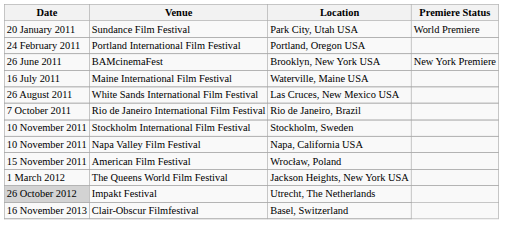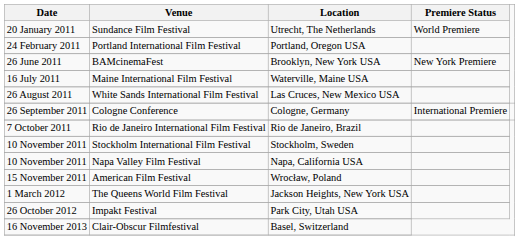 <table class="wikitable">
 <tr>
 <th>Date</th>
 <th>Venue</th>
 <th>Location</th>
 <th>Premiere Status</th>
 </tr>
 <tr>
 <td>20 January 2011</td>
 <td>Sundance Film Festival</td>
-<td>Park City, Utah USA</td>
+<td>Utrecht, The Netherlands</td>
 <td>World Premiere</td>
 </tr>
 <tr>
 </tr>
 <tr>
 <td>24 February 2011</td>
 <td>Portland International Film Festival</td>
 <td>Portland, Oregon USA</td>
 <td></td>
 </tr>
 <tr>
 </tr>
 <tr>
 <td>26 June 2011</td>
 <td>BAMcinemaFest</td>
 <td>Brooklyn, New York USA</td>
 <td>New York Premiere</td>
 </tr>
 <tr>
 </tr>
 <tr>
 <td>16 July 2011</td>
 <td>Maine International Film Festival</td>
 <td>Waterville, Maine USA</td>
 <td></td>
 </tr>
 <tr>
 </tr>
 <tr>
 <td>26 August 2011</td>
 <td>White Sands International Film Festival</td>
 <td>Las Cruces, New Mexico USA</td>
 <td></td>
 </tr>
 <tr>
+</tr>
+<tr>
+<td>26 September 2011</td>
+<td>Cologne Conference</td>
+<td>Cologne, Germany</td>
+<td>International Premiere</td>
+<td></td>
 </tr>
 <tr>
 </tr>
 <tr>
 <td>7 October 2011</td>
 <td>Rio de Janeiro International Film Festival</td>
 <td>Rio de Janeiro, Brazil</td>
 <td></td>
 </tr>
 <tr>
 </tr>
 <tr>
 <td>10 November 2011</td>
 <td>Stockholm International Film Festival</td>
 <td>Stockholm, Sweden</td>
 <td></td>
 </tr>
 <tr>
 </tr>
 <tr>
 <td>10 November 2011</td>
 <td>Napa Valley Film Festival</td>
 <td>Napa, California USA</td>
 <td></td>
 </tr>
 <tr>
 </tr>
 <tr>
 <td>15 November 2011</td>
 <td>American Film Festival</td>
 <td>Wrocław, Poland</td>
 <td></td>
 </tr>
 <tr>
 </tr>
 <tr>
 <td>1 March 2012</td>
 <td>The Queens World Film Festival</td>
 <td>Jackson Heights, New York USA</td>
 <td></td>
 </tr>
 <tr>
 </tr>
 <tr>
-<td style="background: lightgrey;">26 October 2012</td>
+<td>26 October 2012</td>
 <td>Impakt Festival</td>
-<td>Utrecht, The Netherlands</td>
+<td>Park City, Utah USA</td>
 <td></td>
 </tr>
 <tr>
 </tr>
 <tr>
 <td>16 November 2013</td>
 <td>Clair-Obscur Filmfestival</td>
 <td>Basel, Switzerland</td>
 </tr>
 <tr>
 </tr>
 </table>
